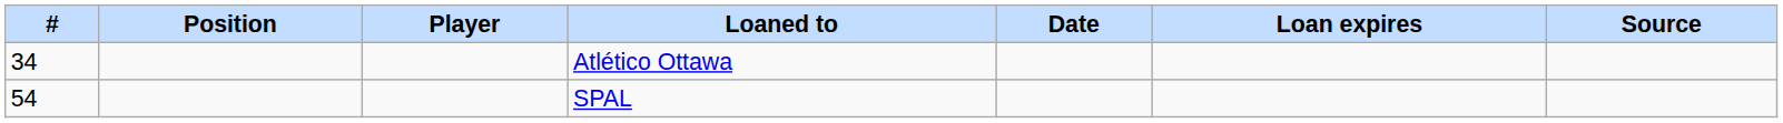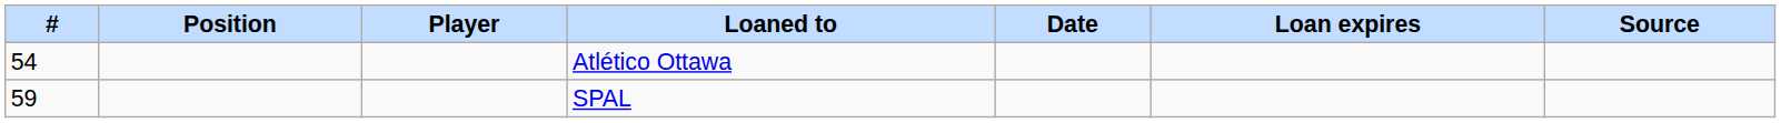 <table class="wikitable sortable" style="width:90%; text-align:center; font-size:95%; text-align:left;">
 <tr>
 <th style="background:#c2ddff;">#</th>
 <th style="background:#c2ddff;">Position</th>
 <th style="background:#c2ddff;">Player</th>
 <th style="background:#c2ddff;">Loaned to</th>
 <th style="background:#c2ddff;">Date</th>
 <th style="background:#c2ddff;">Loan expires</th>
 <th style="background:#c2ddff;">Source</th>
 </tr>
 <tr>
-<td>34</td>
+<td>54</td>
 <td></td>
 <td></td>
 <td> <a href='#'>Atlético Ottawa</a></td>
 <td></td>
 <td></td>
 <td></td>
 </tr>
 <tr>
-<td>54</td>
+<td>59</td>
 <td></td>
 <td></td>
 <td> <a href='#'>SPAL</a></td>
 <td></td>
 <td></td>
 <td></td>
 </tr>
 </table>
